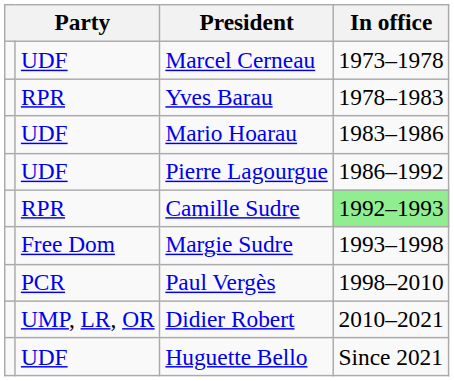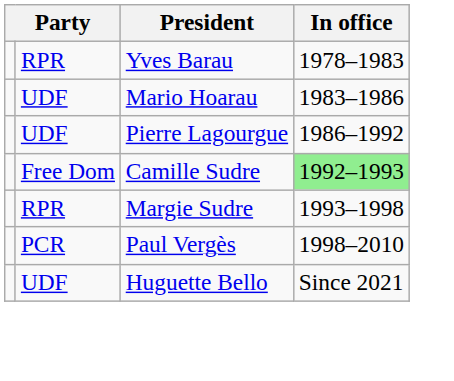 <table class="wikitable">
 <tr>
 <th colspan="2">Party</th>
 <th>President</th>
 <th>In office</th>
-</tr>
-<tr>
-<td></td>
-<td><a href='#'>UDF</a></td>
-<td><a href='#'>Marcel Cerneau</a></td>
-<td>1973–1978</td>
 </tr>
 <tr>
 <td></td>
 <td><a href='#'>RPR</a></td>
 <td><a href='#'>Yves Barau</a></td>
 <td>1978–1983</td>
 </tr>
 <tr>
 <td></td>
 <td><a href='#'>UDF</a></td>
 <td><a href='#'>Mario Hoarau</a></td>
 <td>1983–1986</td>
 </tr>
 <tr>
 <td></td>
 <td><a href='#'>UDF</a></td>
 <td><a href='#'>Pierre Lagourgue</a></td>
 <td>1986–1992</td>
 </tr>
 <tr>
 <td></td>
-<td><a href='#'>RPR</a></td>
+<td><a href='#'>Free Dom</a></td>
 <td><a href='#'>Camille Sudre</a></td>
 <td style="background: lightgreen;">1992–1993</td>
 </tr>
 <tr>
 <td></td>
-<td><a href='#'>Free Dom</a></td>
+<td><a href='#'>RPR</a></td>
 <td><a href='#'>Margie Sudre</a></td>
 <td>1993–1998</td>
 </tr>
 <tr>
 <td></td>
 <td><a href='#'>PCR</a></td>
 <td><a href='#'>Paul Vergès</a></td>
 <td>1998–2010</td>
 </tr>
 <tr>
 <td></td>
-<td><a href='#'>UMP</a>, <a href='#'>LR</a>, <a href='#'>OR</a></td>
-<td><a href='#'>Didier Robert</a></td>
-<td>2010–2021</td>
-</tr>
-<tr>
-<td></td>
 <td><a href='#'>UDF</a></td>
 <td><a href='#'>Huguette Bello</a></td>
 <td>Since 2021</td>
 </tr>
 </table>
